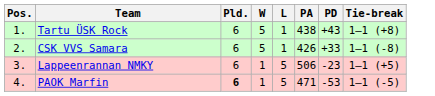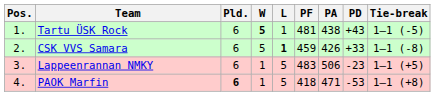 <table class="wikitable" style="text-align:center">
 <tr>
 <th width=15>Pos.</th>
 <th width=220>Team</th>
 <th width=20>Pld.</th>
 <th width=20>W</th>
 <th width=20>L</th>
+<th width=20>PF</th>
 <th width=20>PA</th>
 <th width=20>PD</th>
 <th>Tie-break</th>
 </tr>
 <tr style="background: #ccffcc;">
 <td>1.</td>
 <td align=left> <a href='#'>Tartu ÜSK Rock</a></td>
 <td>6</td>
-<td>5</td>
+<td><strong>5</strong></td>
 <td>1</td>
+<td>481</td>
 <td>438</td>
 <td>+43</td>
-<td>1–1 (+8)</td>
+<td>1–1 (-5)</td>
 </tr>
 <tr style="background: #ccffcc;">
 <td>2.</td>
 <td align=left> <a href='#'>CSK VVS Samara</a></td>
 <td>6</td>
 <td>5</td>
-<td>1</td>
+<td><strong>1</strong></td>
+<td>459</td>
 <td>426</td>
 <td>+33</td>
 <td>1–1 (-8)</td>
 </tr>
 <tr style="background: #ffcccc;">
 <td>3.</td>
 <td align=left> <a href='#'>Lappeenrannan NMKY</a></td>
 <td>6</td>
 <td>1</td>
 <td>5</td>
+<td>483</td>
 <td>506</td>
 <td>-23</td>
 <td>1–1 (+5)</td>
 </tr>
 <tr style="background: #ffcccc;">
 <td>4.</td>
 <td align=left> <a href='#'>PAOK Marfin</a></td>
 <td><strong>6</strong></td>
 <td>1</td>
 <td>5</td>
+<td>418</td>
 <td>471</td>
 <td>-53</td>
-<td>1–1 (-5)</td>
+<td>1–1 (+8)</td>
 </tr>
 </table>
